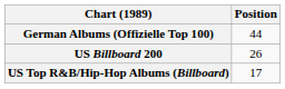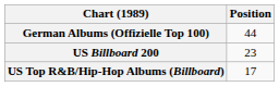 <table class="wikitable sortable plainrowheaders" style="text-align:center">
 <tr>
 <th scope="col">Chart (1989)</th>
 <th scope="col">Position</th>
 </tr>
 <tr>
 <th scope="row">German Albums (Offizielle Top 100)</th>
 <td>44</td>
 </tr>
 <tr>
 <th scope="row">US <em>Billboard</em> 200</th>
-<td>26</td>
+<td>23</td>
 </tr>
 <tr>
 <th scope="row">US Top R&B/Hip-Hop Albums (<em>Billboard</em>)</th>
 <td>17</td>
 </tr>
 </table>
